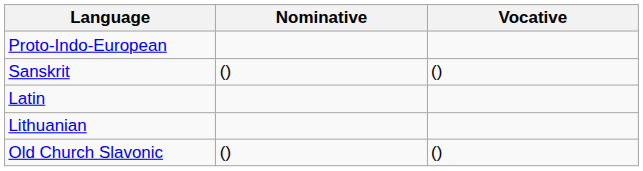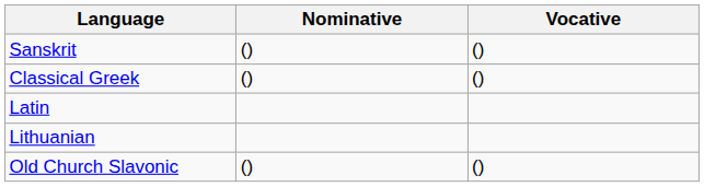 <table class="wikitable">
 <tr>
 <th style="width: 12em">Language</th>
 <th style="width: 12em">Nominative</th>
 <th style="width: 12em">Vocative</th>
 </tr>
 <tr>
-<td><a href='#'>Proto-Indo-European</a></td>
-<td></td>
-<td></td>
+<td><a href='#'>Sanskrit</a></td>
+<td> ()</td>
+<td> ()</td>
 </tr>
 <tr>
-<td><a href='#'>Sanskrit</a></td>
+<td><a href='#'>Classical Greek</a></td>
 <td> ()</td>
 <td> ()</td>
 </tr>
 <tr>
 <td><a href='#'>Latin</a></td>
 <td></td>
 <td></td>
 </tr>
 <tr>
 <td><a href='#'>Lithuanian</a></td>
 <td></td>
 <td></td>
 </tr>
 <tr>
 <td><a href='#'>Old Church Slavonic</a></td>
 <td> ()</td>
 <td> ()</td>
 </tr>
 </table>
